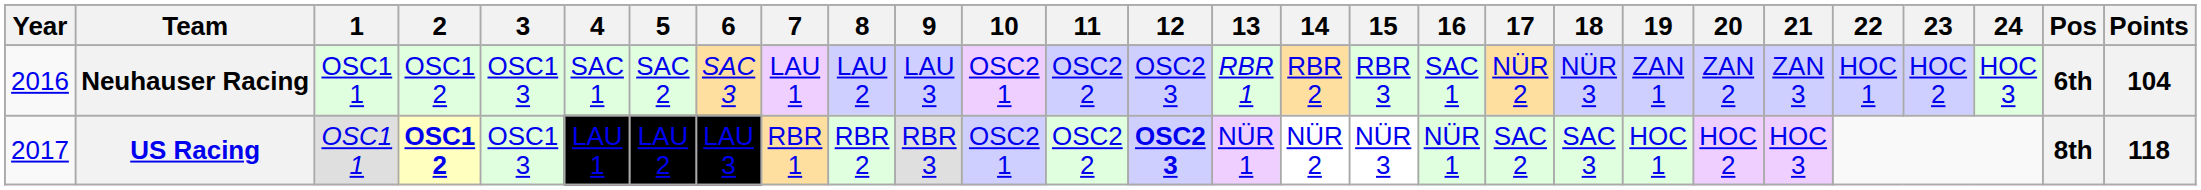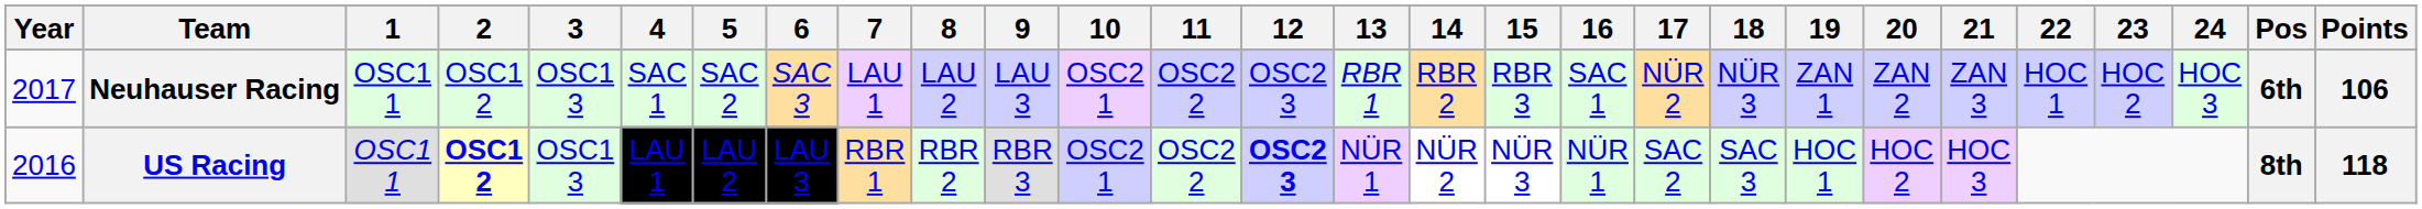 <table class="wikitable" style="text-align:center; font-size:85%">
 <tr>
 <th>Year</th>
 <th>Team</th>
 <th>1</th>
 <th>2</th>
 <th>3</th>
 <th>4</th>
 <th>5</th>
 <th>6</th>
 <th>7</th>
 <th>8</th>
 <th>9</th>
 <th>10</th>
 <th>11</th>
 <th>12</th>
 <th>13</th>
 <th>14</th>
 <th>15</th>
 <th>16</th>
 <th>17</th>
 <th>18</th>
 <th>19</th>
 <th>20</th>
 <th>21</th>
 <th>22</th>
 <th>23</th>
 <th>24</th>
 <th>Pos</th>
 <th>Points</th>
 </tr>
 <tr>
-<td><a href='#'>2016</a></td>
+<td><a href='#'>2017</a></td>
 <th nowrap>Neuhauser Racing</th>
 <td style="background:#DFFFDF;"><a href='#'>OSC1<br>1</a><br></td>
 <td style="background:#DFFFDF;"><a href='#'>OSC1<br>2</a><br></td>
 <td style="background:#DFFFDF;"><a href='#'>OSC1<br>3</a><br></td>
 <td style="background:#DFFFDF;"><a href='#'>SAC<br>1</a><br></td>
 <td style="background:#DFFFDF;"><a href='#'>SAC<br>2</a><br></td>
 <td style="background:#FFDF9F;"><em><a href='#'>SAC<br>3</a></em><br></td>
 <td style="background:#EFCFFF;"><a href='#'>LAU<br>1</a><br></td>
 <td style="background:#CFCFFF;"><a href='#'>LAU<br>2</a><br></td>
 <td style="background:#CFCFFF;"><a href='#'>LAU<br>3</a><br></td>
 <td style="background:#EFCFFF;"><a href='#'>OSC2<br>1</a><br></td>
 <td style="background:#CFCFFF;"><a href='#'>OSC2<br>2</a><br></td>
 <td style="background:#CFCFFF;"><a href='#'>OSC2<br>3</a><br></td>
 <td style="background:#DFFFDF;"><em><a href='#'>RBR<br>1</a></em><br></td>
 <td style="background:#FFDF9F;"><a href='#'>RBR<br>2</a><br></td>
 <td style="background:#DFFFDF;"><a href='#'>RBR<br>3</a><br></td>
 <td style="background:#DFFFDF;"><a href='#'>SAC<br>1</a><br></td>
 <td style="background:#FFDF9F;"><a href='#'>NÜR<br>2</a><br></td>
 <td style="background:#CFCFFF;"><a href='#'>NÜR<br>3</a><br></td>
 <td style="background:#CFCFFF;"><a href='#'>ZAN<br>1</a><br></td>
 <td style="background:#CFCFFF;"><a href='#'>ZAN<br>2</a><br></td>
 <td style="background:#CFCFFF;"><a href='#'>ZAN<br>3</a><br></td>
 <td style="background:#CFCFFF;"><a href='#'>HOC<br>1</a><br></td>
 <td style="background:#CFCFFF;"><a href='#'>HOC<br>2</a><br></td>
 <td style="background:#DFFFDF;"><a href='#'>HOC<br>3</a><br></td>
 <th>6th</th>
-<th>104</th>
+<th>106</th>
 </tr>
 <tr>
-<td><a href='#'>2017</a></td>
+<td><a href='#'>2016</a></td>
 <th nowrap><a href='#'>US Racing</a></th>
 <td style="background:#DFDFDF;"><em><a href='#'>OSC1<br>1</a></em><br></td>
 <td style="background:#FFFFBF;"><strong><a href='#'>OSC1<br>2</a></strong><br></td>
 <td style="background:#DFFFDF;"><a href='#'>OSC1<br>3</a><br></td>
 <td style="background:#000000; color:white;"><a href='#'><span>LAU<br>1</span></a><br></td>
 <td style="background:#000000; color:white;"><a href='#'><span>LAU<br>2</span></a><br></td>
 <td style="background:#000000; color:white;"><a href='#'><span>LAU<br>3</span></a><br></td>
 <td style="background:#FFDF9F;"><a href='#'>RBR<br>1</a><br></td>
 <td style="background:#DFFFDF;"><a href='#'>RBR<br>2</a><br></td>
 <td style="background:#DFDFDF;"><a href='#'>RBR<br>3</a><br></td>
 <td style="background:#CFCFFF;"><a href='#'>OSC2<br>1</a><br></td>
 <td style="background:#DFFFDF;"><a href='#'>OSC2<br>2</a><br></td>
 <td style="background:#CFCFFF;"><strong><a href='#'>OSC2<br>3</a><br></strong></td>
 <td style="background:#EFCFFF;"><a href='#'>NÜR<br>1</a><br></td>
 <td style="background:#FFFFFF;"><a href='#'>NÜR<br>2</a><br></td>
 <td style="background:#FFFFFF;"><a href='#'>NÜR<br>3</a><br></td>
 <td style="background:#DFFFDF;"><a href='#'>NÜR<br>1</a><br></td>
 <td style="background:#DFFFDF;"><a href='#'>SAC<br>2</a><br></td>
 <td style="background:#DFFFDF;"><a href='#'>SAC<br>3</a><br></td>
 <td style="background:#DFFFDF;"><a href='#'>HOC<br>1</a><br></td>
 <td style="background:#EFCFFF;"><a href='#'>HOC<br>2</a><br></td>
 <td style="background:#EFCFFF;"><a href='#'>HOC<br>3</a><br></td>
 <td colspan=3></td>
 <th>8th</th>
 <th>118</th>
 </tr>
 </table>
